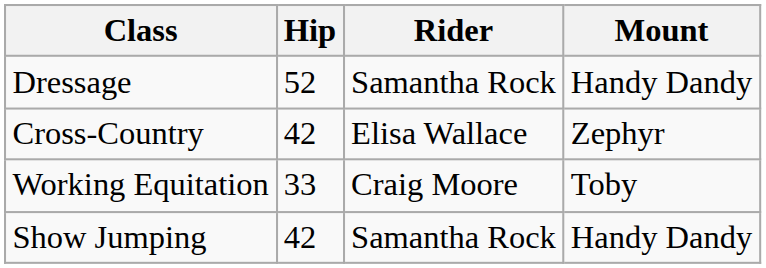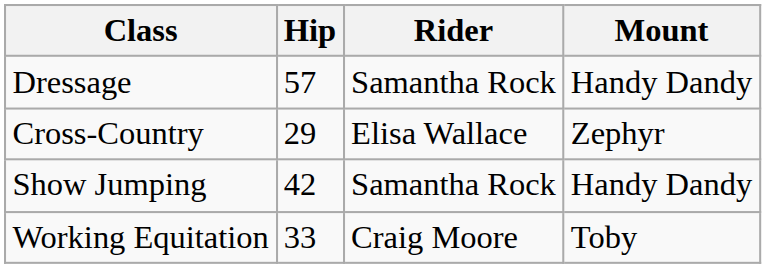 <table class="wikitable sortable" style="text-align: left;">
 <tr>
 <th>Class</th>
 <th>Hip</th>
 <th>Rider</th>
 <th>Mount</th>
 </tr>
 <tr>
 <td>Dressage</td>
-<td>52</td>
+<td>57</td>
 <td>Samantha Rock<br></td>
 <td>Handy Dandy</td>
 </tr>
 <tr>
 <td>Cross-Country</td>
-<td>42</td>
+<td>29</td>
 <td>Elisa Wallace<br></td>
 <td>Zephyr</td>
+</tr>
+<tr>
+<td>Show Jumping</td>
+<td>42</td>
+<td>Samantha Rock<br></td>
+<td>Handy Dandy</td>
 </tr>
 <tr>
 <td>Working Equitation</td>
 <td>33</td>
 <td>Craig Moore<br></td>
 <td>Toby</td>
 </tr>
-<tr>
-<td>Show Jumping</td>
-<td>42</td>
-<td>Samantha Rock<br></td>
-<td>Handy Dandy</td>
-</tr>
 </table>
